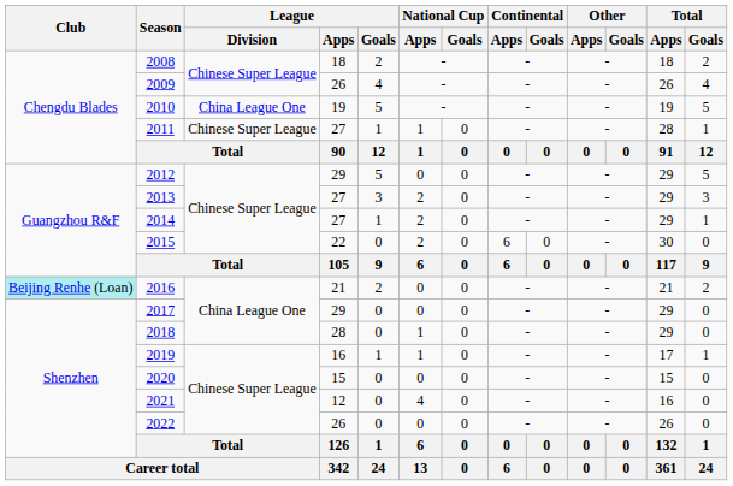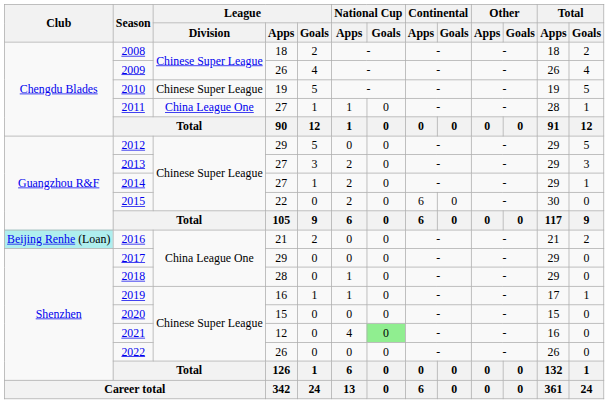 <table class="wikitable" style="text-align: center">
 <tr>
 <th rowspan="2">Club</th>
 <th rowspan="2">Season</th>
 <th colspan="3">League</th>
 <th colspan="2">National Cup</th>
 <th colspan="2">Continental</th>
 <th colspan="2">Other</th>
 <th colspan="2">Total</th>
 </tr>
 <tr>
 <th>Division</th>
 <th>Apps</th>
 <th>Goals</th>
 <th>Apps</th>
 <th>Goals</th>
 <th>Apps</th>
 <th>Goals</th>
 <th>Apps</th>
 <th>Goals</th>
 <th>Apps</th>
 <th>Goals</th>
 </tr>
 <tr>
 <td rowspan=5><a href='#'>Chengdu Blades</a></td>
 <td><a href='#'>2008</a></td>
 <td rowspan="2"><a href='#'>Chinese Super League</a></td>
 <td>18</td>
 <td>2</td>
 <td colspan="2">-</td>
 <td colspan="2">-</td>
 <td colspan="2">-</td>
 <td>18</td>
 <td>2</td>
 </tr>
 <tr>
 <td><a href='#'>2009</a></td>
 <td>26</td>
 <td>4</td>
 <td colspan="2">-</td>
 <td colspan="2">-</td>
 <td colspan="2">-</td>
 <td>26</td>
 <td>4</td>
 </tr>
 <tr>
 <td><a href='#'>2010</a></td>
-<td><a href='#'>China League One</a></td>
+<td>Chinese Super League</td>
 <td>19</td>
 <td>5</td>
 <td colspan="2">-</td>
 <td colspan="2">-</td>
 <td colspan="2">-</td>
 <td>19</td>
 <td>5</td>
 </tr>
 <tr>
 <td><a href='#'>2011</a></td>
-<td>Chinese Super League</td>
+<td><a href='#'>China League One</a></td>
 <td>27</td>
 <td>1</td>
 <td>1</td>
 <td>0</td>
 <td colspan="2">-</td>
 <td colspan="2">-</td>
 <td>28</td>
 <td>1</td>
 </tr>
 <tr>
 <th colspan=2>Total</th>
 <th>90</th>
 <th>12</th>
 <th>1</th>
 <th>0</th>
 <th>0</th>
 <th>0</th>
 <th>0</th>
 <th>0</th>
 <th>91</th>
 <th>12</th>
 </tr>
 <tr>
 <td rowspan=5><a href='#'>Guangzhou R&F</a></td>
 <td><a href='#'>2012</a></td>
 <td rowspan=4>Chinese Super League</td>
 <td>29</td>
 <td>5</td>
 <td>0</td>
 <td>0</td>
 <td colspan="2">-</td>
 <td colspan="2">-</td>
 <td>29</td>
 <td>5</td>
 </tr>
 <tr>
 <td><a href='#'>2013</a></td>
 <td>27</td>
 <td>3</td>
 <td>2</td>
 <td>0</td>
 <td colspan="2">-</td>
 <td colspan="2">-</td>
 <td>29</td>
 <td>3</td>
 </tr>
 <tr>
 <td><a href='#'>2014</a></td>
 <td>27</td>
 <td>1</td>
 <td>2</td>
 <td>0</td>
 <td colspan="2">-</td>
 <td colspan="2">-</td>
 <td>29</td>
 <td>1</td>
 </tr>
 <tr>
 <td><a href='#'>2015</a></td>
 <td>22</td>
 <td>0</td>
 <td>2</td>
 <td>0</td>
 <td>6</td>
 <td>0</td>
 <td colspan="2">-</td>
 <td>30</td>
 <td>0</td>
 </tr>
 <tr>
 <th colspan=2>Total</th>
 <th>105</th>
 <th>9</th>
 <th>6</th>
 <th>0</th>
 <th>6</th>
 <th>0</th>
 <th>0</th>
 <th>0</th>
 <th>117</th>
 <th>9</th>
 </tr>
 <tr>
 <td style="background: paleturquoise;"><a href='#'>Beijing Renhe</a> (Loan)</td>
 <td><a href='#'>2016</a></td>
 <td rowspan="3">China League One</td>
 <td>21</td>
 <td>2</td>
 <td>0</td>
 <td>0</td>
 <td colspan="2">-</td>
 <td colspan="2">-</td>
 <td>21</td>
 <td>2</td>
 </tr>
 <tr>
 <td rowspan=7><a href='#'>Shenzhen</a></td>
 <td><a href='#'>2017</a></td>
 <td>29</td>
 <td>0</td>
 <td>0</td>
 <td>0</td>
 <td colspan="2">-</td>
 <td colspan="2">-</td>
 <td>29</td>
 <td>0</td>
 </tr>
 <tr>
 <td><a href='#'>2018</a></td>
 <td>28</td>
 <td>0</td>
 <td>1</td>
 <td>0</td>
 <td colspan="2">-</td>
 <td colspan="2">-</td>
 <td>29</td>
 <td>0</td>
 </tr>
 <tr>
 <td><a href='#'>2019</a></td>
 <td rowspan=4>Chinese Super League</td>
 <td>16</td>
 <td>1</td>
 <td>1</td>
 <td>0</td>
 <td colspan="2">-</td>
 <td colspan="2">-</td>
 <td>17</td>
 <td>1</td>
 </tr>
 <tr>
 <td><a href='#'>2020</a></td>
 <td>15</td>
 <td>0</td>
 <td>0</td>
 <td>0</td>
 <td colspan="2">-</td>
 <td colspan="2">-</td>
 <td>15</td>
 <td>0</td>
 </tr>
 <tr>
 <td><a href='#'>2021</a></td>
 <td>12</td>
 <td>0</td>
 <td>4</td>
-<td>0</td>
+<td style="background: lightgreen;">0</td>
 <td colspan="2">-</td>
 <td colspan="2">-</td>
 <td>16</td>
 <td>0</td>
 </tr>
 <tr>
 <td><a href='#'>2022</a></td>
 <td>26</td>
 <td>0</td>
 <td>0</td>
 <td>0</td>
 <td colspan="2">-</td>
 <td colspan="2">-</td>
 <td>26</td>
 <td>0</td>
 </tr>
 <tr>
 <th colspan=2>Total</th>
 <th>126</th>
 <th>1</th>
 <th>6</th>
 <th>0</th>
 <th>0</th>
 <th>0</th>
 <th>0</th>
 <th>0</th>
 <th>132</th>
 <th>1</th>
 </tr>
 <tr>
 <th colspan=3>Career total</th>
 <th>342</th>
 <th>24</th>
 <th>13</th>
 <th>0</th>
 <th>6</th>
 <th>0</th>
 <th>0</th>
 <th>0</th>
 <th>361</th>
 <th>24</th>
 </tr>
 </table>
